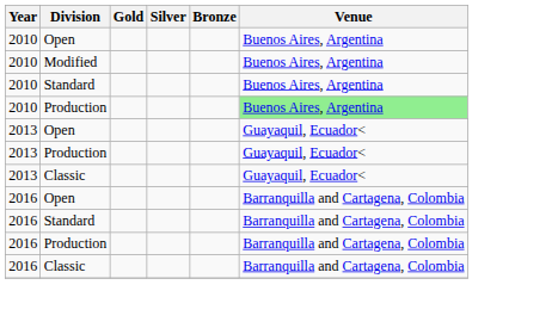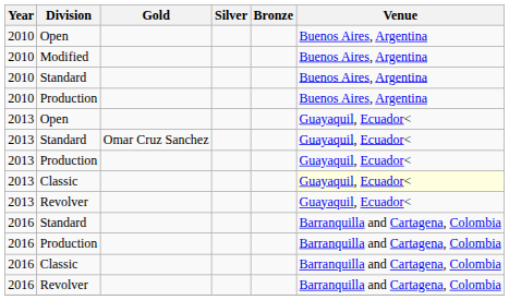 <table class="wikitable sortable" style="text-align: left;">
 <tr>
 <th>Year</th>
 <th>Division</th>
 <th> Gold</th>
 <th> Silver</th>
 <th> Bronze</th>
 <th>Venue</th>
 </tr>
 <tr>
 <td>2010</td>
 <td>Open</td>
 <td></td>
 <td></td>
 <td></td>
 <td><a href='#'>Buenos Aires</a>, <a href='#'>Argentina</a></td>
 </tr>
 <tr>
 <td>2010</td>
 <td>Modified</td>
 <td></td>
 <td></td>
 <td></td>
 <td><a href='#'>Buenos Aires</a>, <a href='#'>Argentina</a></td>
 </tr>
 <tr>
 <td>2010</td>
 <td>Standard</td>
 <td></td>
 <td></td>
 <td></td>
 <td><a href='#'>Buenos Aires</a>, <a href='#'>Argentina</a></td>
 </tr>
 <tr>
 <td>2010</td>
 <td>Production</td>
 <td></td>
 <td></td>
 <td></td>
-<td style="background: lightgreen;"><a href='#'>Buenos Aires</a>, <a href='#'>Argentina</a></td>
+<td><a href='#'>Buenos Aires</a>, <a href='#'>Argentina</a></td>
 </tr>
 <tr>
 <td>2013</td>
 <td>Open</td>
 <td></td>
+<td></td>
+<td></td>
+<td><a href='#'>Guayaquil</a>, <a href='#'>Ecuador</a><</td>
+</tr>
+<tr>
+<td>2013</td>
+<td>Standard</td>
+<td>Omar Cruz Sanchez</td>
 <td></td>
 <td></td>
 <td><a href='#'>Guayaquil</a>, <a href='#'>Ecuador</a><</td>
 </tr>
 <tr>
 <td>2013</td>
 <td>Production</td>
 <td></td>
 <td></td>
 <td></td>
 <td><a href='#'>Guayaquil</a>, <a href='#'>Ecuador</a><</td>
 </tr>
 <tr>
 <td>2013</td>
 <td>Classic</td>
 <td></td>
 <td></td>
 <td></td>
-<td><a href='#'>Guayaquil</a>, <a href='#'>Ecuador</a><</td>
+<td style="background: lightyellow;"><a href='#'>Guayaquil</a>, <a href='#'>Ecuador</a><</td>
 </tr>
 <tr>
-<td>2016</td>
-<td>Open</td>
+<td>2013</td>
+<td>Revolver</td>
 <td></td>
 <td></td>
 <td></td>
-<td><a href='#'>Barranquilla</a> and <a href='#'>Cartagena</a>, <a href='#'>Colombia</a></td>
+<td><a href='#'>Guayaquil</a>, <a href='#'>Ecuador</a><</td>
 </tr>
 <tr>
 <td>2016</td>
 <td>Standard</td>
 <td></td>
 <td></td>
 <td></td>
 <td><a href='#'>Barranquilla</a> and <a href='#'>Cartagena</a>, <a href='#'>Colombia</a></td>
 </tr>
 <tr>
 <td>2016</td>
 <td>Production</td>
 <td></td>
 <td></td>
 <td></td>
 <td><a href='#'>Barranquilla</a> and <a href='#'>Cartagena</a>, <a href='#'>Colombia</a></td>
 </tr>
 <tr>
 <td>2016</td>
 <td>Classic</td>
 <td></td>
 <td></td>
 <td></td>
 <td><a href='#'>Barranquilla</a> and <a href='#'>Cartagena</a>, <a href='#'>Colombia</a></td>
 </tr>
 <tr>
+<td>2016</td>
+<td>Revolver</td>
+<td></td>
+<td></td>
+<td></td>
+<td><a href='#'>Barranquilla</a> and <a href='#'>Cartagena</a>, <a href='#'>Colombia</a></td>
+</tr>
+<tr>
 </tr>
 </table>
